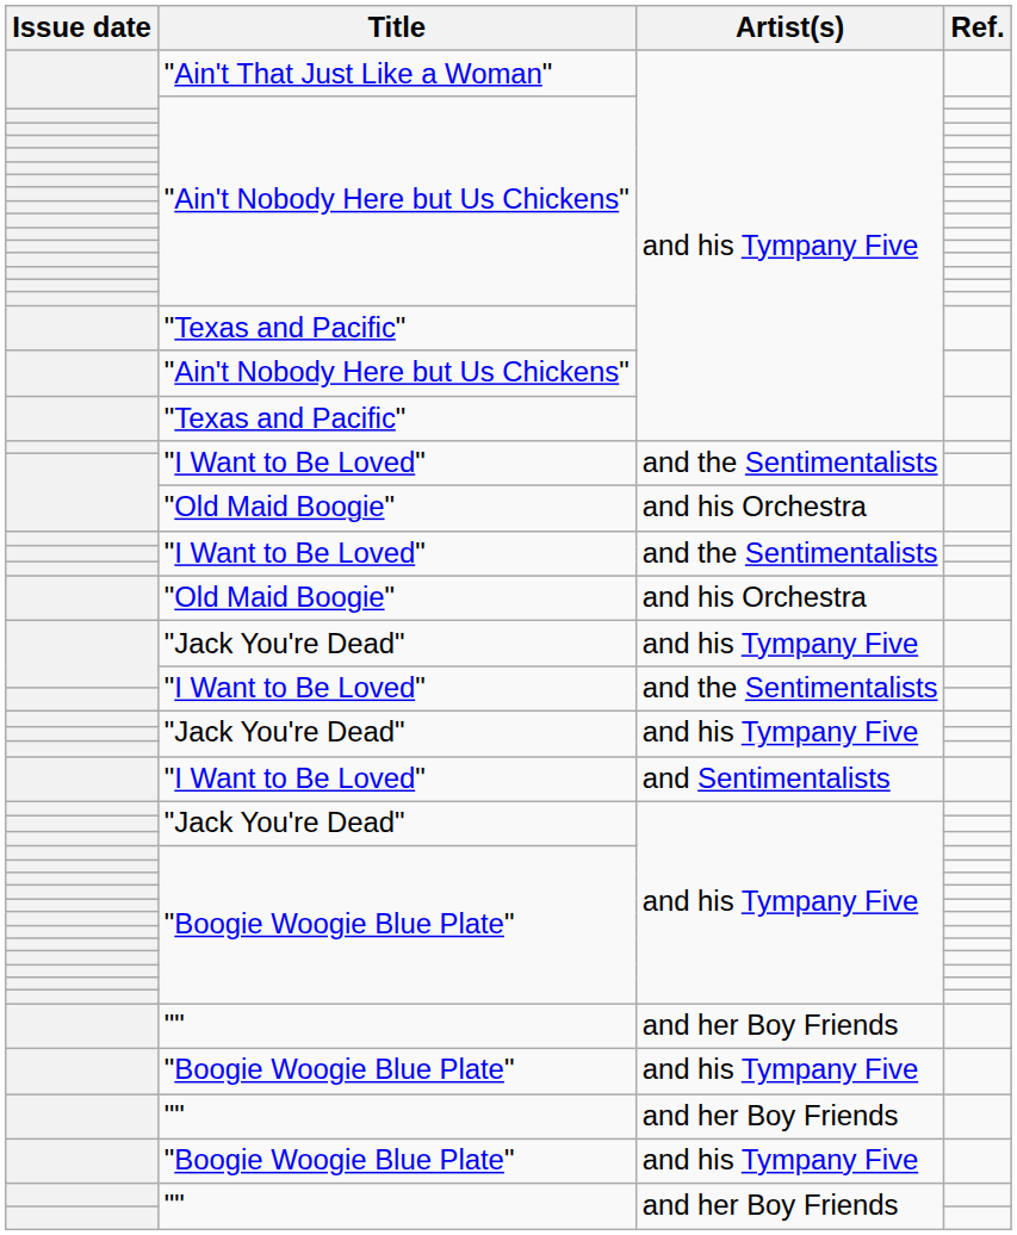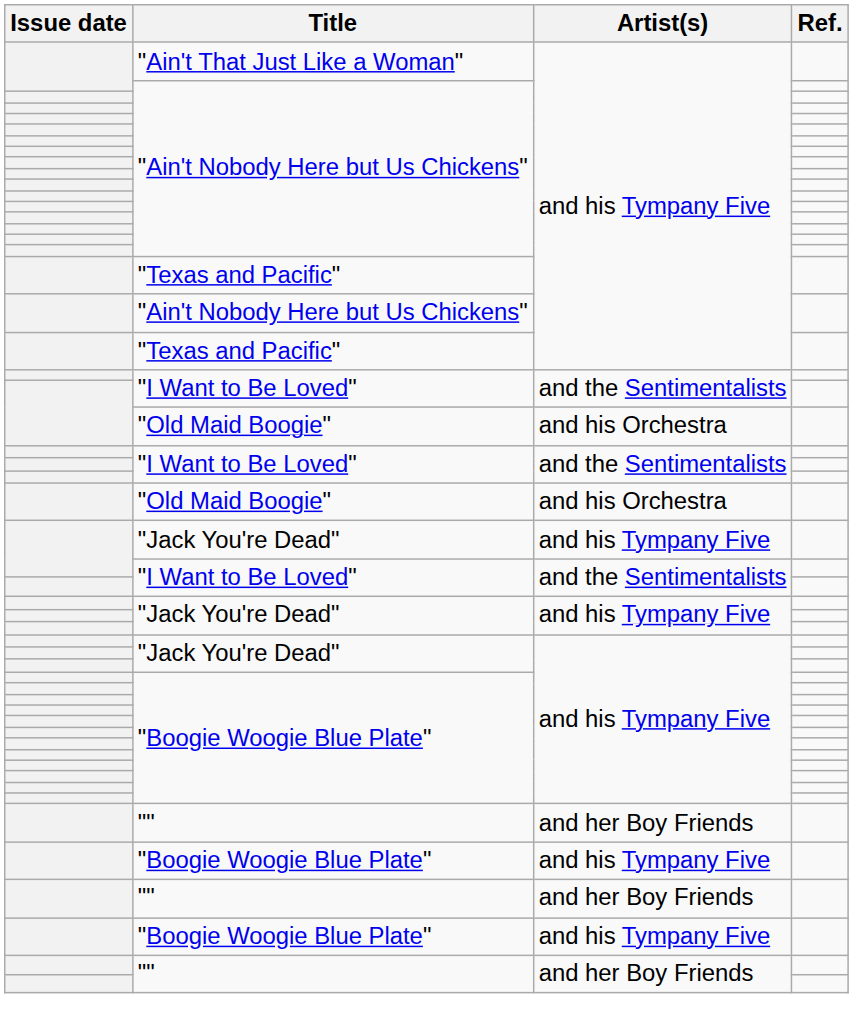 <table class="wikitable sortable plainrowheaders">
 <tr>
 <th scope=col>Issue date</th>
 <th scope=col>Title</th>
 <th scope=col>Artist(s)</th>
 <th scope=col class=unsortable>Ref.</th>
 </tr>
 <tr>
 <th scope=rowgroup rowspan=2></th>
 <td>"<a href='#'>Ain't That Just Like a Woman</a>"</td>
 <td rowspan=20> and his <a href='#'>Tympany Five</a></td>
 <td align=center></td>
 </tr>
 <tr>
 <td rowspan=16>"<a href='#'>Ain't Nobody Here but Us Chickens</a>"</td>
 <td align=center></td>
 </tr>
 <tr>
 <th scope=row></th>
 <td align=center></td>
 </tr>
 <tr>
 <th scope=row></th>
 <td align=center></td>
 </tr>
 <tr>
 <th scope=row></th>
 <td align=center></td>
 </tr>
 <tr>
 <th scope=row></th>
 <td align=center></td>
 </tr>
 <tr>
 <th scope=row></th>
 <td align=center></td>
 </tr>
 <tr>
 <th scope=row></th>
 <td align=center></td>
 </tr>
 <tr>
 <th scope=row></th>
 <td align=center></td>
 </tr>
 <tr>
 <th scope=row></th>
 <td align=center></td>
 </tr>
 <tr>
 <th scope=row></th>
 <td align=center></td>
 </tr>
 <tr>
 <th scope=row></th>
 <td align=center></td>
 </tr>
 <tr>
 <th scope=row></th>
 <td align=center></td>
 </tr>
 <tr>
 <th scope=row></th>
 <td align=center></td>
 </tr>
 <tr>
 <th scope=row></th>
 <td align=center></td>
 </tr>
 <tr>
 <th scope=row></th>
 <td align=center></td>
 </tr>
 <tr>
 <th scope=row></th>
 <td align=center></td>
 </tr>
 <tr>
 <th scope=row></th>
 <td>"<a href='#'>Texas and Pacific</a>"</td>
 <td align=center></td>
 </tr>
 <tr>
 <th scope=row></th>
 <td>"<a href='#'>Ain't Nobody Here but Us Chickens</a>"</td>
 <td align=center></td>
 </tr>
 <tr>
 <th scope=row></th>
 <td>"<a href='#'>Texas and Pacific</a>"</td>
 <td align=center></td>
 </tr>
 <tr>
 <th scope=row></th>
 <td rowspan=2>"<a href='#'>I Want to Be Loved</a>"</td>
 <td rowspan=2> and the <a href='#'>Sentimentalists</a></td>
 <td align=center></td>
 </tr>
 <tr>
 <th scope=rowgroup rowspan=2></th>
 <td align=center></td>
 </tr>
 <tr>
 <td>"<a href='#'>Old Maid Boogie</a>"</td>
 <td> and his Orchestra</td>
 <td align=center></td>
 </tr>
 <tr>
 <th scope=row></th>
 <td rowspan=3>"<a href='#'>I Want to Be Loved</a>"</td>
 <td rowspan=3> and the <a href='#'>Sentimentalists</a></td>
 <td align=center></td>
 </tr>
 <tr>
 <th scope=row></th>
 <td align=center></td>
 </tr>
 <tr>
 <th scope=row></th>
 <td align=center></td>
 </tr>
 <tr>
 <th scope=row></th>
 <td>"<a href='#'>Old Maid Boogie</a>"</td>
 <td> and his Orchestra</td>
 <td align=center></td>
 </tr>
 <tr>
 <th scope=rowgroup rowspan=2> </th>
 <td>"Jack You're Dead"</td>
 <td> and his <a href='#'>Tympany Five</a></td>
 <td align=center></td>
 </tr>
 <tr>
 <td rowspan=2>"<a href='#'>I Want to Be Loved</a>"</td>
 <td rowspan=2> and the <a href='#'>Sentimentalists</a></td>
 <td align=center></td>
 </tr>
 <tr>
 <th scope=row></th>
 <td align=center></td>
 </tr>
 <tr>
 <th scope=row></th>
 <td rowspan=3>"Jack You're Dead"</td>
 <td rowspan=3> and his <a href='#'>Tympany Five</a></td>
 <td align=center></td>
 </tr>
 <tr>
 <th scope=row></th>
 <td align=center></td>
 </tr>
 <tr>
 <th scope=row></th>
 <td align=center></td>
 </tr>
 <tr>
 <th scope=row></th>
-<td rowspan=1>"<a href='#'>I Want to Be Loved</a>"</td>
-<td rowspan=1> and <a href='#'>Sentimentalists</a></td>
-<td align=center></td>
-</tr>
-<tr>
-<th scope=row></th>
 <td rowspan=3>"Jack You're Dead"</td>
 <td rowspan=15> and his <a href='#'>Tympany Five</a></td>
 <td align=center></td>
 </tr>
 <tr>
 <th scope=row></th>
 <td align=center></td>
 </tr>
 <tr>
 <th scope=row></th>
 <td align=center></td>
 </tr>
 <tr>
 <th scope=row></th>
 <td rowspan=12>"<a href='#'>Boogie Woogie Blue Plate</a>"</td>
 <td align=center></td>
 </tr>
 <tr>
 <th scope=row></th>
 <td align=center></td>
 </tr>
 <tr>
 <th scope=row></th>
 <td align=center></td>
 </tr>
 <tr>
 <th scope=row></th>
 <td align=center></td>
 </tr>
 <tr>
 <th scope=row></th>
 <td align=center></td>
 </tr>
 <tr>
 <th scope=row></th>
 <td align=center></td>
 </tr>
 <tr>
 <th scope=row></th>
 <td align=center></td>
 </tr>
 <tr>
 <th scope=row></th>
 <td align=center></td>
 </tr>
 <tr>
 <th scope=row></th>
 <td align=center></td>
 </tr>
 <tr>
 <th scope=row></th>
 <td align=center></td>
 </tr>
 <tr>
 <th scope=row></th>
 <td align=center></td>
 </tr>
 <tr>
 <th scope=row></th>
 <td align=center></td>
 </tr>
 <tr>
 <th scope=row></th>
 <td>""</td>
 <td> and her Boy Friends</td>
 <td align=center></td>
 </tr>
 <tr>
 <th scope=row></th>
 <td>"<a href='#'>Boogie Woogie Blue Plate</a>"</td>
 <td> and his <a href='#'>Tympany Five</a></td>
 <td align=center></td>
 </tr>
 <tr>
 <th scope=row></th>
 <td>""</td>
 <td> and her Boy Friends</td>
 <td align=center></td>
 </tr>
 <tr>
 <th scope=row></th>
 <td>"<a href='#'>Boogie Woogie Blue Plate</a>"</td>
 <td> and his <a href='#'>Tympany Five</a></td>
 <td align=center></td>
 </tr>
 <tr>
 <th scope=row></th>
 <td rowspan=2>""</td>
 <td rowspan=2> and her Boy Friends</td>
 <td align=center></td>
 </tr>
 <tr>
 <th scope=row></th>
 <td align=center></td>
 </tr>
 </table>
